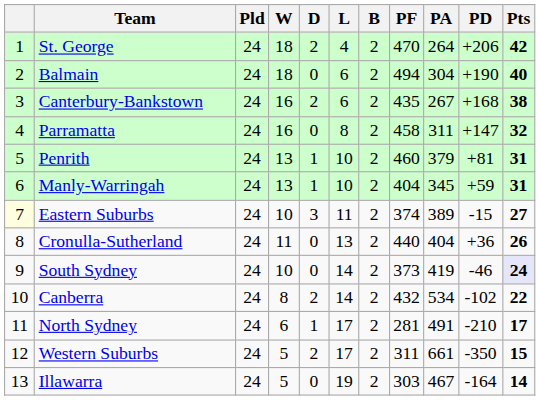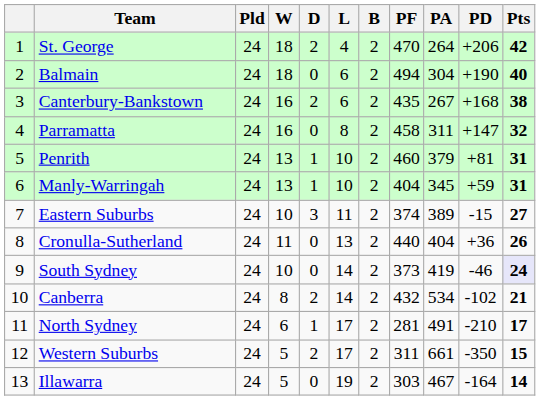 <table class="wikitable" style="text-align:center;">
 <tr>
 <th width=20 abbr="Position×"></th>
 <th width=175>Team</th>
 <th width=20 abbr="Played">Pld</th>
 <th width=20 abbr="Won">W</th>
 <th width=20 abbr="Drawn">D</th>
 <th width=20 abbr="Lost">L</th>
 <th width=20 abbr="Bye">B</th>
 <th width=20 abbr="Points for">PF</th>
 <th width=20 abbr="Points against">PA</th>
 <th width=20 abbr="Points difference">PD</th>
 <th width=20 abbr="Points">Pts</th>
 </tr>
 <tr style="background: #ccffcc;">
 <td>1</td>
 <td style="text-align:left;"> <a href='#'>St. George</a></td>
 <td>24</td>
 <td>18</td>
 <td>2</td>
 <td>4</td>
 <td>2</td>
 <td>470</td>
 <td>264</td>
 <td>+206</td>
 <td><strong>42</strong></td>
 </tr>
 <tr style="background: #ccffcc;">
 <td>2</td>
 <td style="text-align:left;"> <a href='#'>Balmain</a></td>
 <td>24</td>
 <td>18</td>
 <td>0</td>
 <td>6</td>
 <td>2</td>
 <td>494</td>
 <td>304</td>
 <td>+190</td>
 <td><strong>40</strong></td>
 </tr>
 <tr style="background: #ccffcc;">
 <td>3</td>
 <td style="text-align:left;"> <a href='#'>Canterbury-Bankstown</a></td>
 <td>24</td>
 <td>16</td>
 <td>2</td>
 <td>6</td>
 <td>2</td>
 <td>435</td>
 <td>267</td>
 <td>+168</td>
 <td><strong>38</strong></td>
 </tr>
 <tr style="background: #ccffcc;">
 <td>4</td>
 <td style="text-align:left;"> <a href='#'>Parramatta</a></td>
 <td>24</td>
 <td>16</td>
 <td>0</td>
 <td>8</td>
 <td>2</td>
 <td>458</td>
 <td>311</td>
 <td>+147</td>
 <td><strong>32</strong></td>
 </tr>
 <tr style="background: #ccffcc;">
 <td>5</td>
 <td style="text-align:left;"> <a href='#'>Penrith</a></td>
 <td>24</td>
 <td>13</td>
 <td>1</td>
 <td>10</td>
 <td>2</td>
 <td>460</td>
 <td>379</td>
 <td>+81</td>
 <td><strong>31</strong></td>
 </tr>
 <tr style="background: #ccffcc;">
 <td>6</td>
 <td style="text-align:left;"> <a href='#'>Manly-Warringah</a></td>
 <td>24</td>
 <td>13</td>
 <td>1</td>
 <td>10</td>
 <td>2</td>
 <td>404</td>
 <td>345</td>
 <td>+59</td>
 <td><strong>31</strong></td>
 </tr>
 <tr>
-<td style="background: lightyellow;">7</td>
+<td>7</td>
 <td style="text-align:left;"> <a href='#'>Eastern Suburbs</a></td>
 <td>24</td>
 <td>10</td>
 <td>3</td>
 <td>11</td>
 <td>2</td>
 <td>374</td>
 <td>389</td>
 <td>-15</td>
 <td><strong>27</strong></td>
 </tr>
 <tr>
 <td>8</td>
 <td style="text-align:left;"> <a href='#'>Cronulla-Sutherland</a></td>
 <td>24</td>
 <td>11</td>
 <td>0</td>
 <td>13</td>
 <td>2</td>
 <td>440</td>
 <td>404</td>
 <td>+36</td>
 <td><strong>26</strong></td>
 </tr>
 <tr>
 <td>9</td>
 <td style="text-align:left;"> <a href='#'>South Sydney</a></td>
 <td>24</td>
 <td>10</td>
 <td>0</td>
 <td>14</td>
 <td>2</td>
 <td>373</td>
 <td>419</td>
 <td>-46</td>
 <td style="background: lavender;"><strong>24</strong></td>
 </tr>
 <tr>
 <td>10</td>
 <td style="text-align:left;"> <a href='#'>Canberra</a></td>
 <td>24</td>
 <td>8</td>
 <td>2</td>
 <td>14</td>
 <td>2</td>
 <td>432</td>
 <td>534</td>
 <td>-102</td>
-<td><strong>22</strong></td>
+<td><strong>21</strong></td>
 </tr>
 <tr>
 <td>11</td>
 <td style="text-align:left;"> <a href='#'>North Sydney</a></td>
 <td>24</td>
 <td>6</td>
 <td>1</td>
 <td>17</td>
 <td>2</td>
 <td>281</td>
 <td>491</td>
 <td>-210</td>
 <td><strong>17</strong></td>
 </tr>
 <tr>
 <td>12</td>
 <td style="text-align:left;"> <a href='#'>Western Suburbs</a></td>
 <td>24</td>
 <td>5</td>
 <td>2</td>
 <td>17</td>
 <td>2</td>
 <td>311</td>
 <td>661</td>
 <td>-350</td>
 <td><strong>15</strong></td>
 </tr>
 <tr>
 <td>13</td>
 <td style="text-align:left;"> <a href='#'>Illawarra</a></td>
 <td>24</td>
 <td>5</td>
 <td>0</td>
 <td>19</td>
 <td>2</td>
 <td>303</td>
 <td>467</td>
 <td>-164</td>
 <td><strong>14</strong></td>
 </tr>
 </table>
